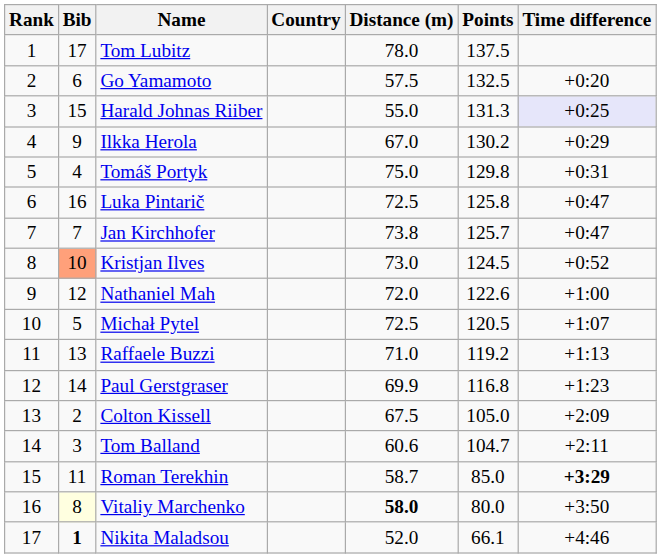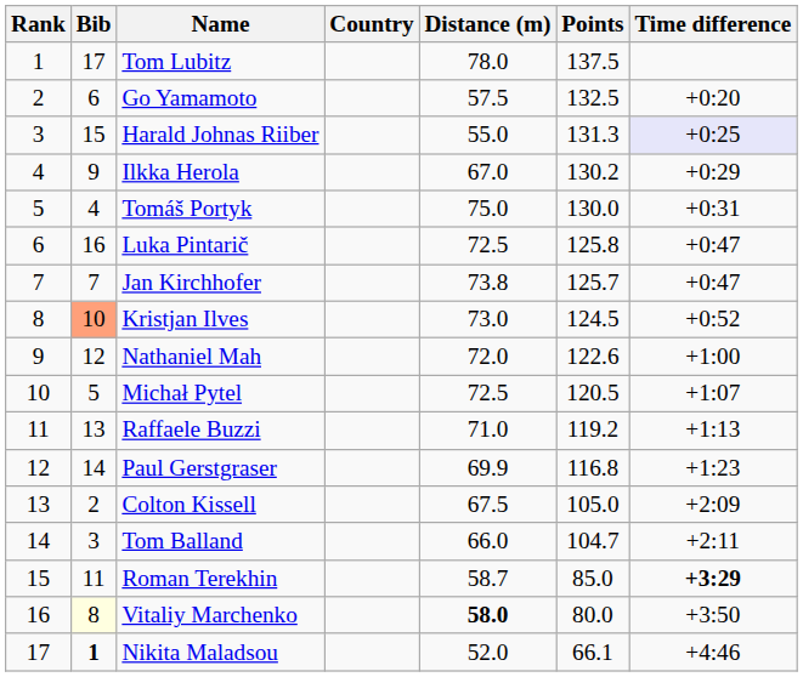 <table class="wikitable sortable" style="text-align:center">
 <tr>
 <th>Rank</th>
 <th>Bib</th>
 <th>Name</th>
 <th>Country</th>
 <th>Distance (m)</th>
 <th>Points</th>
 <th>Time difference</th>
 </tr>
 <tr>
 <td>1</td>
 <td>17</td>
 <td align=left><a href='#'>Tom Lubitz</a></td>
 <td align=left></td>
 <td>78.0</td>
 <td>137.5</td>
 <td></td>
 </tr>
 <tr>
 <td>2</td>
 <td>6</td>
 <td align=left><a href='#'>Go Yamamoto</a></td>
 <td align=left></td>
 <td>57.5</td>
 <td>132.5</td>
 <td>+0:20</td>
 </tr>
 <tr>
 <td>3</td>
 <td>15</td>
 <td align=left><a href='#'>Harald Johnas Riiber</a></td>
 <td align=left></td>
 <td>55.0</td>
 <td>131.3</td>
 <td style="background: lavender;">+0:25</td>
 </tr>
 <tr>
 <td>4</td>
 <td>9</td>
 <td align=left><a href='#'>Ilkka Herola</a></td>
 <td align=left></td>
 <td>67.0</td>
 <td>130.2</td>
 <td>+0:29</td>
 </tr>
 <tr>
 <td>5</td>
 <td>4</td>
 <td align=left><a href='#'>Tomáš Portyk</a></td>
 <td align=left></td>
 <td>75.0</td>
-<td>129.8</td>
+<td>130.0</td>
 <td>+0:31</td>
 </tr>
 <tr>
 <td>6</td>
 <td>16</td>
 <td align=left><a href='#'>Luka Pintarič</a></td>
 <td align=left></td>
 <td>72.5</td>
 <td>125.8</td>
 <td>+0:47</td>
 </tr>
 <tr>
 <td>7</td>
 <td>7</td>
 <td align=left><a href='#'>Jan Kirchhofer</a></td>
 <td align=left></td>
 <td>73.8</td>
 <td>125.7</td>
 <td>+0:47</td>
 </tr>
 <tr>
 <td>8</td>
 <td style="background: lightsalmon;">10</td>
 <td align=left><a href='#'>Kristjan Ilves</a></td>
 <td align=left></td>
 <td>73.0</td>
 <td>124.5</td>
 <td>+0:52</td>
 </tr>
 <tr>
 <td>9</td>
 <td>12</td>
 <td align=left><a href='#'>Nathaniel Mah</a></td>
 <td align=left></td>
 <td>72.0</td>
 <td>122.6</td>
 <td>+1:00</td>
 </tr>
 <tr>
 <td>10</td>
 <td>5</td>
 <td align=left><a href='#'>Michał Pytel</a></td>
 <td align=left></td>
 <td>72.5</td>
 <td>120.5</td>
 <td>+1:07</td>
 </tr>
 <tr>
 <td>11</td>
 <td>13</td>
 <td align=left><a href='#'>Raffaele Buzzi</a></td>
 <td align=left></td>
 <td>71.0</td>
 <td>119.2</td>
 <td>+1:13</td>
 </tr>
 <tr>
 <td>12</td>
 <td>14</td>
 <td align=left><a href='#'>Paul Gerstgraser</a></td>
 <td align=left></td>
 <td>69.9</td>
 <td>116.8</td>
 <td>+1:23</td>
 </tr>
 <tr>
 <td>13</td>
 <td>2</td>
 <td align=left><a href='#'>Colton Kissell</a></td>
 <td align=left></td>
 <td>67.5</td>
 <td>105.0</td>
 <td>+2:09</td>
 </tr>
 <tr>
 <td>14</td>
 <td>3</td>
 <td align=left><a href='#'>Tom Balland</a></td>
 <td align=left></td>
-<td>60.6</td>
+<td>66.0</td>
 <td>104.7</td>
 <td>+2:11</td>
 </tr>
 <tr>
 <td>15</td>
 <td>11</td>
 <td align=left><a href='#'>Roman Terekhin</a></td>
 <td align=left></td>
 <td>58.7</td>
 <td>85.0</td>
 <td><strong>+3:29</strong></td>
 </tr>
 <tr>
 <td>16</td>
 <td style="background: lightyellow;">8</td>
 <td align=left><a href='#'>Vitaliy Marchenko</a></td>
 <td align=left></td>
 <td><strong>58.0</strong></td>
 <td>80.0</td>
 <td>+3:50</td>
 </tr>
 <tr>
 <td>17</td>
 <td><strong>1</strong></td>
 <td align=left><a href='#'>Nikita Maladsou</a></td>
 <td align=left></td>
 <td>52.0</td>
 <td>66.1</td>
 <td>+4:46</td>
 </tr>
 </table>
